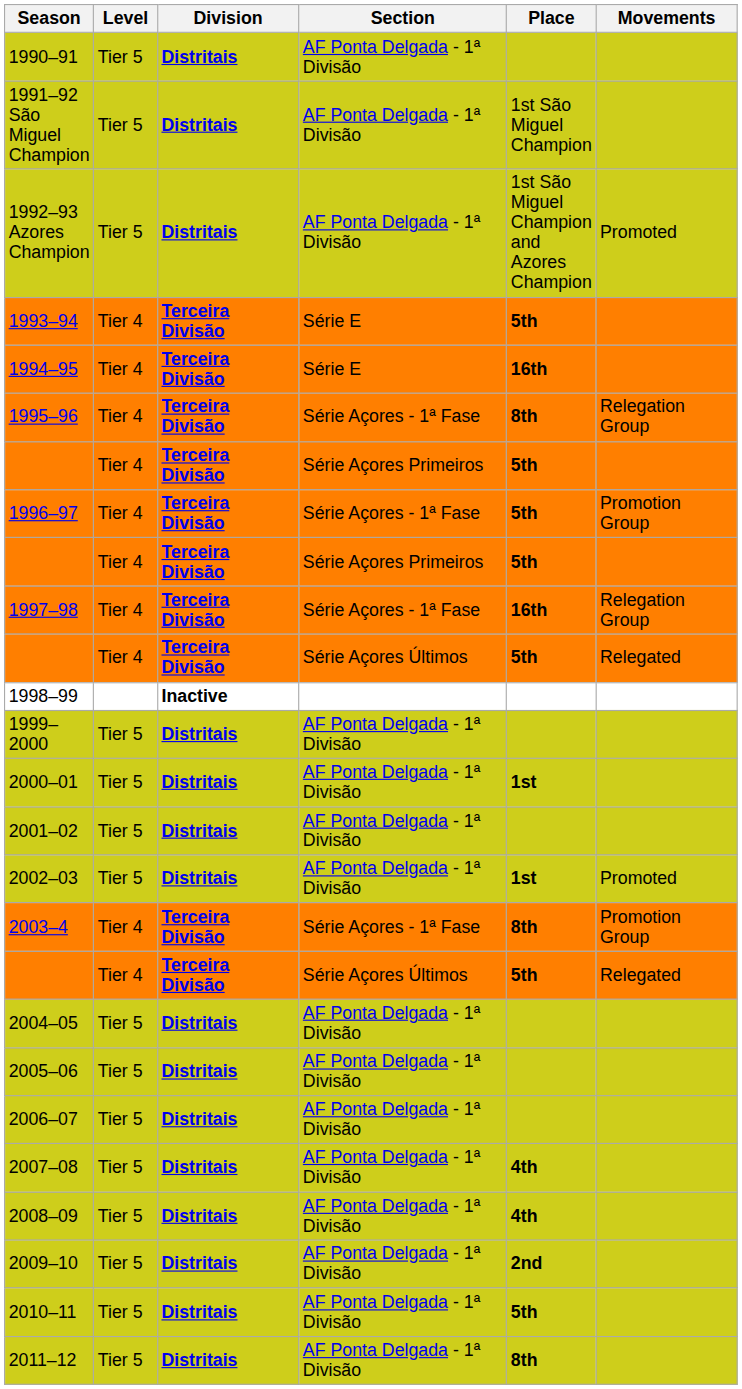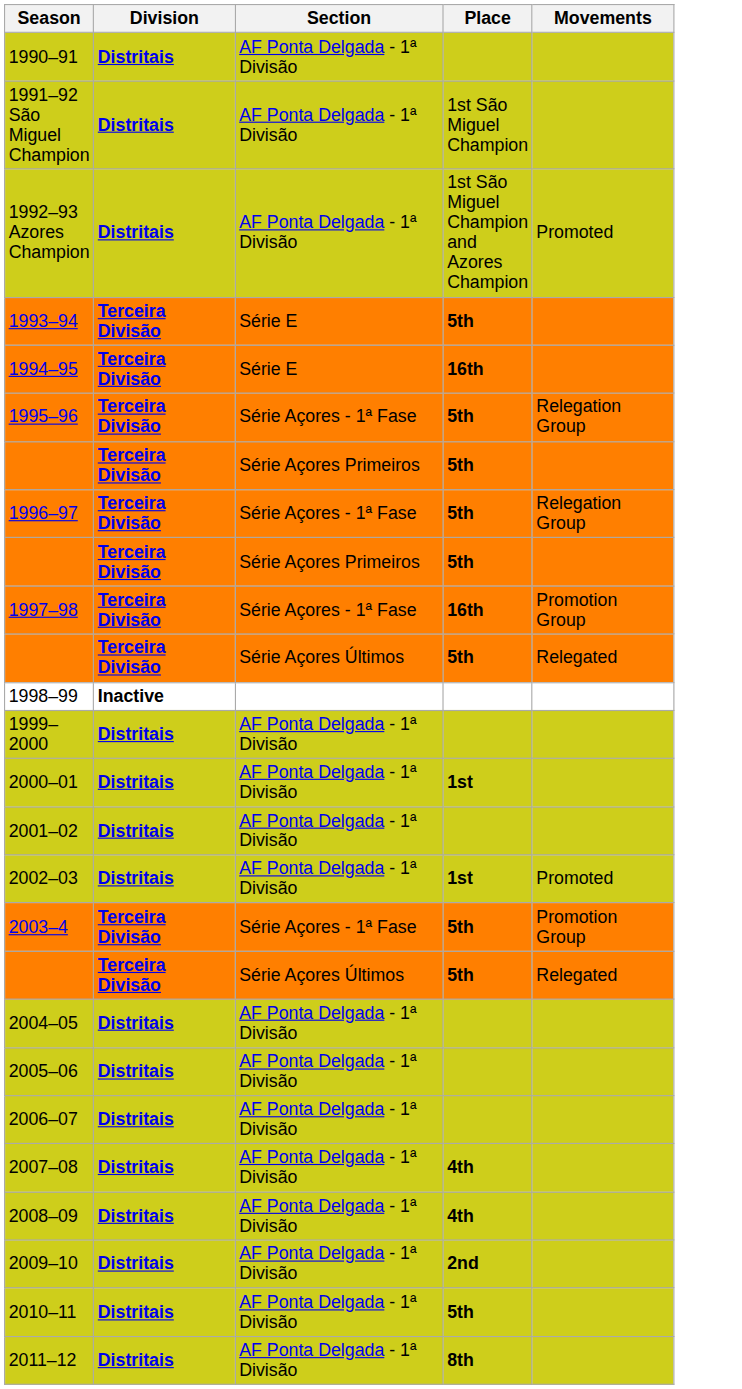 <table class="wikitable" style="text-align: left;">
 <tr>
 <th style="width: 60px;"><strong>Season</strong></th>
-<th style="width: 50px;"><strong>Level</strong></th>
 <th style="width: 120px;"><strong>Division</strong></th>
 <th style="width: 180px;"><strong>Section</strong></th>
 <th style="width: 50px;"><strong>Place</strong></th>
 <th style="width: 120px;"><strong>Movements</strong></th>
 </tr>
 <tr>
 <td style="background:#CECE1B;">1990–91</td>
-<td style="background:#CECE1B;">Tier 5</td>
 <td style="background:#CECE1B;"><strong><a href='#'>Distritais</a></strong></td>
 <td style="background:#CECE1B;"><a href='#'>AF Ponta Delgada</a> - 1ª Divisão</td>
 <td style="background:#CECE1B;"></td>
 <td style="background:#CECE1B;"></td>
 </tr>
 <tr>
 <td style="background:#CECE1B;">1991–92 São Miguel Champion</td>
-<td style="background:#CECE1B;">Tier 5</td>
 <td style="background:#CECE1B;"><strong><a href='#'>Distritais</a></strong></td>
 <td style="background:#CECE1B;"><a href='#'>AF Ponta Delgada</a> - 1ª Divisão</td>
 <td style="background:#CECE1B;">1st São Miguel Champion</td>
 <td style="background:#CECE1B;"></td>
 </tr>
 <tr>
 <td style="background:#CECE1B;">1992–93 Azores Champion</td>
-<td style="background:#CECE1B;">Tier 5</td>
 <td style="background:#CECE1B;"><strong><a href='#'>Distritais</a></strong></td>
 <td style="background:#CECE1B;"><a href='#'>AF Ponta Delgada</a> - 1ª Divisão</td>
 <td style="background:#CECE1B;">1st São Miguel Champion and Azores Champion</td>
 <td style="background:#CECE1B;">Promoted</td>
 </tr>
 <tr>
 <td style="background:#FF7F00;"><a href='#'>1993–94</a></td>
-<td style="background:#FF7F00;">Tier 4</td>
 <td style="background:#FF7F00;"><strong><a href='#'>Terceira Divisão</a></strong></td>
 <td style="background:#FF7F00;">Série E</td>
 <td style="background:#FF7F00;"><strong>5th</strong></td>
 <td style="background:#FF7F00;"></td>
 </tr>
 <tr>
 <td style="background:#FF7F00;"><a href='#'>1994–95</a></td>
-<td style="background:#FF7F00;">Tier 4</td>
 <td style="background:#FF7F00;"><strong><a href='#'>Terceira Divisão</a></strong></td>
 <td style="background:#FF7F00;">Série E</td>
 <td style="background:#FF7F00;"><strong>16th</strong></td>
 <td style="background:#FF7F00;"></td>
 </tr>
 <tr>
 <td style="background:#FF7F00;"><a href='#'>1995–96</a></td>
-<td style="background:#FF7F00;">Tier 4</td>
 <td style="background:#FF7F00;"><strong><a href='#'>Terceira Divisão</a></strong></td>
 <td style="background:#FF7F00;">Série Açores - 1ª Fase</td>
-<td style="background:#FF7F00;"><strong>8th</strong></td>
+<td style="background:#FF7F00;"><strong>5th</strong></td>
 <td style="background:#FF7F00;">Relegation Group</td>
 </tr>
 <tr>
 <td style="background:#FF7F00;"></td>
-<td style="background:#FF7F00;">Tier 4</td>
 <td style="background:#FF7F00;"><strong><a href='#'>Terceira Divisão</a></strong></td>
 <td style="background:#FF7F00;">Série Açores Primeiros</td>
 <td style="background:#FF7F00;"><strong>5th</strong></td>
 <td style="background:#FF7F00;"></td>
 </tr>
 <tr>
 <td style="background:#FF7F00;"><a href='#'>1996–97</a></td>
-<td style="background:#FF7F00;">Tier 4</td>
+<td style="background:#FF7F00;"><strong><a href='#'>Terceira Divisão</a></strong></td>
+<td style="background:#FF7F00;">Série Açores - 1ª Fase</td>
+<td style="background:#FF7F00;"><strong>5th</strong></td>
+<td style="background:#FF7F00;">Relegation Group</td>
+</tr>
+<tr>
+<td style="background:#FF7F00;"></td>
+<td style="background:#FF7F00;"><strong><a href='#'>Terceira Divisão</a></strong></td>
+<td style="background:#FF7F00;">Série Açores Primeiros</td>
+<td style="background:#FF7F00;"><strong>5th</strong></td>
+<td style="background:#FF7F00;"></td>
+</tr>
+<tr>
+<td style="background:#FF7F00;"><a href='#'>1997–98</a></td>
+<td style="background:#FF7F00;"><strong><a href='#'>Terceira Divisão</a></strong></td>
+<td style="background:#FF7F00;">Série Açores - 1ª Fase</td>
+<td style="background:#FF7F00;"><strong>16th</strong></td>
+<td style="background:#FF7F00;">Promotion Group</td>
+</tr>
+<tr>
+<td style="background:#FF7F00;"></td>
+<td style="background:#FF7F00;"><strong><a href='#'>Terceira Divisão</a></strong></td>
+<td style="background:#FF7F00;">Série Açores Últimos</td>
+<td style="background:#FF7F00;"><strong>5th</strong></td>
+<td style="background:#FF7F00;">Relegated</td>
+</tr>
+<tr>
+<td style="background:#FFFFFF;">1998–99</td>
+<td style="background:#FFFFFF;"><strong>Inactive</strong></td>
+<td style="background:#FFFFFF;"></td>
+<td style="background:#FFFFFF;"></td>
+<td style="background:#FFFFFF;"></td>
+</tr>
+<tr>
+<td style="background:#CECE1B;">1999–2000</td>
+<td style="background:#CECE1B;"><strong><a href='#'>Distritais</a></strong></td>
+<td style="background:#CECE1B;"><a href='#'>AF Ponta Delgada</a> - 1ª Divisão</td>
+<td style="background:#CECE1B;"></td>
+<td style="background:#CECE1B;"></td>
+</tr>
+<tr>
+<td style="background:#CECE1B;">2000–01</td>
+<td style="background:#CECE1B;"><strong><a href='#'>Distritais</a></strong></td>
+<td style="background:#CECE1B;"><a href='#'>AF Ponta Delgada</a> - 1ª Divisão</td>
+<td style="background:#CECE1B;"><strong>1st</strong></td>
+<td style="background:#CECE1B;"></td>
+</tr>
+<tr>
+<td style="background:#CECE1B;">2001–02</td>
+<td style="background:#CECE1B;"><strong><a href='#'>Distritais</a></strong></td>
+<td style="background:#CECE1B;"><a href='#'>AF Ponta Delgada</a> - 1ª Divisão</td>
+<td style="background:#CECE1B;"></td>
+<td style="background:#CECE1B;"></td>
+</tr>
+<tr>
+<td style="background:#CECE1B;">2002–03</td>
+<td style="background:#CECE1B;"><strong><a href='#'>Distritais</a></strong></td>
+<td style="background:#CECE1B;"><a href='#'>AF Ponta Delgada</a> - 1ª Divisão</td>
+<td style="background:#CECE1B;"><strong>1st</strong></td>
+<td style="background:#CECE1B;">Promoted</td>
+</tr>
+<tr>
+<td style="background:#FF7F00;"><a href='#'>2003–4</a></td>
 <td style="background:#FF7F00;"><strong><a href='#'>Terceira Divisão</a></strong></td>
 <td style="background:#FF7F00;">Série Açores - 1ª Fase</td>
 <td style="background:#FF7F00;"><strong>5th</strong></td>
 <td style="background:#FF7F00;">Promotion Group</td>
 </tr>
 <tr>
 <td style="background:#FF7F00;"></td>
-<td style="background:#FF7F00;">Tier 4</td>
-<td style="background:#FF7F00;"><strong><a href='#'>Terceira Divisão</a></strong></td>
-<td style="background:#FF7F00;">Série Açores Primeiros</td>
-<td style="background:#FF7F00;"><strong>5th</strong></td>
-<td style="background:#FF7F00;"></td>
-</tr>
-<tr>
-<td style="background:#FF7F00;"><a href='#'>1997–98</a></td>
-<td style="background:#FF7F00;">Tier 4</td>
-<td style="background:#FF7F00;"><strong><a href='#'>Terceira Divisão</a></strong></td>
-<td style="background:#FF7F00;">Série Açores - 1ª Fase</td>
-<td style="background:#FF7F00;"><strong>16th</strong></td>
-<td style="background:#FF7F00;">Relegation Group</td>
-</tr>
-<tr>
-<td style="background:#FF7F00;"></td>
-<td style="background:#FF7F00;">Tier 4</td>
-<td style="background:#FF7F00;"><strong><a href='#'>Terceira Divisão</a></strong></td>
-<td style="background:#FF7F00;">Série Açores Últimos</td>
-<td style="background:#FF7F00;"><strong>5th</strong></td>
-<td style="background:#FF7F00;">Relegated</td>
-</tr>
-<tr>
-<td style="background:#FFFFFF;">1998–99</td>
-<td style="background:#FFFFFF;"></td>
-<td style="background:#FFFFFF;"><strong>Inactive</strong></td>
-<td style="background:#FFFFFF;"></td>
-<td style="background:#FFFFFF;"></td>
-<td style="background:#FFFFFF;"></td>
-</tr>
-<tr>
-<td style="background:#CECE1B;">1999–2000</td>
-<td style="background:#CECE1B;">Tier 5</td>
-<td style="background:#CECE1B;"><strong><a href='#'>Distritais</a></strong></td>
-<td style="background:#CECE1B;"><a href='#'>AF Ponta Delgada</a> - 1ª Divisão</td>
-<td style="background:#CECE1B;"></td>
-<td style="background:#CECE1B;"></td>
-</tr>
-<tr>
-<td style="background:#CECE1B;">2000–01</td>
-<td style="background:#CECE1B;">Tier 5</td>
-<td style="background:#CECE1B;"><strong><a href='#'>Distritais</a></strong></td>
-<td style="background:#CECE1B;"><a href='#'>AF Ponta Delgada</a> - 1ª Divisão</td>
-<td style="background:#CECE1B;"><strong>1st</strong></td>
-<td style="background:#CECE1B;"></td>
-</tr>
-<tr>
-<td style="background:#CECE1B;">2001–02</td>
-<td style="background:#CECE1B;">Tier 5</td>
-<td style="background:#CECE1B;"><strong><a href='#'>Distritais</a></strong></td>
-<td style="background:#CECE1B;"><a href='#'>AF Ponta Delgada</a> - 1ª Divisão</td>
-<td style="background:#CECE1B;"></td>
-<td style="background:#CECE1B;"></td>
-</tr>
-<tr>
-<td style="background:#CECE1B;">2002–03</td>
-<td style="background:#CECE1B;">Tier 5</td>
-<td style="background:#CECE1B;"><strong><a href='#'>Distritais</a></strong></td>
-<td style="background:#CECE1B;"><a href='#'>AF Ponta Delgada</a> - 1ª Divisão</td>
-<td style="background:#CECE1B;"><strong>1st</strong></td>
-<td style="background:#CECE1B;">Promoted</td>
-</tr>
-<tr>
-<td style="background:#FF7F00;"><a href='#'>2003–4</a></td>
-<td style="background:#FF7F00;">Tier 4</td>
-<td style="background:#FF7F00;"><strong><a href='#'>Terceira Divisão</a></strong></td>
-<td style="background:#FF7F00;">Série Açores - 1ª Fase</td>
-<td style="background:#FF7F00;"><strong>8th</strong></td>
-<td style="background:#FF7F00;">Promotion Group</td>
-</tr>
-<tr>
-<td style="background:#FF7F00;"></td>
-<td style="background:#FF7F00;">Tier 4</td>
 <td style="background:#FF7F00;"><strong><a href='#'>Terceira Divisão</a></strong></td>
 <td style="background:#FF7F00;">Série Açores Últimos</td>
 <td style="background:#FF7F00;"><strong>5th</strong></td>
 <td style="background:#FF7F00;">Relegated</td>
 </tr>
 <tr>
 <td style="background:#CECE1B;">2004–05</td>
-<td style="background:#CECE1B;">Tier 5</td>
 <td style="background:#CECE1B;"><strong><a href='#'>Distritais</a></strong></td>
 <td style="background:#CECE1B;"><a href='#'>AF Ponta Delgada</a> - 1ª Divisão</td>
 <td style="background:#CECE1B;"></td>
 <td style="background:#CECE1B;"></td>
 </tr>
 <tr>
 <td style="background:#CECE1B;">2005–06</td>
-<td style="background:#CECE1B;">Tier 5</td>
 <td style="background:#CECE1B;"><strong><a href='#'>Distritais</a></strong></td>
 <td style="background:#CECE1B;"><a href='#'>AF Ponta Delgada</a> - 1ª Divisão</td>
 <td style="background:#CECE1B;"></td>
 <td style="background:#CECE1B;"></td>
 </tr>
 <tr>
 <td style="background:#CECE1B;">2006–07</td>
-<td style="background:#CECE1B;">Tier 5</td>
 <td style="background:#CECE1B;"><strong><a href='#'>Distritais</a></strong></td>
 <td style="background:#CECE1B;"><a href='#'>AF Ponta Delgada</a> - 1ª Divisão</td>
 <td style="background:#CECE1B;"></td>
 <td style="background:#CECE1B;"></td>
 </tr>
 <tr>
 <td style="background:#CECE1B;">2007–08</td>
-<td style="background:#CECE1B;">Tier 5</td>
 <td style="background:#CECE1B;"><strong><a href='#'>Distritais</a></strong></td>
 <td style="background:#CECE1B;"><a href='#'>AF Ponta Delgada</a> - 1ª Divisão</td>
 <td style="background:#CECE1B;"><strong>4th</strong></td>
 <td style="background:#CECE1B;"></td>
 </tr>
 <tr>
 <td style="background:#CECE1B;">2008–09</td>
-<td style="background:#CECE1B;">Tier 5</td>
 <td style="background:#CECE1B;"><strong><a href='#'>Distritais</a></strong></td>
 <td style="background:#CECE1B;"><a href='#'>AF Ponta Delgada</a> - 1ª Divisão</td>
 <td style="background:#CECE1B;"><strong>4th</strong></td>
 <td style="background:#CECE1B;"></td>
 </tr>
 <tr>
 <td style="background:#CECE1B;">2009–10</td>
-<td style="background:#CECE1B;">Tier 5</td>
 <td style="background:#CECE1B;"><strong><a href='#'>Distritais</a></strong></td>
 <td style="background:#CECE1B;"><a href='#'>AF Ponta Delgada</a> - 1ª Divisão</td>
 <td style="background:#CECE1B;"><strong>2nd</strong></td>
 <td style="background:#CECE1B;"></td>
 </tr>
 <tr>
 <td style="background:#CECE1B;">2010–11</td>
-<td style="background:#CECE1B;">Tier 5</td>
 <td style="background:#CECE1B;"><strong><a href='#'>Distritais</a></strong></td>
 <td style="background:#CECE1B;"><a href='#'>AF Ponta Delgada</a> - 1ª Divisão</td>
 <td style="background:#CECE1B;"><strong>5th</strong></td>
 <td style="background:#CECE1B;"></td>
 </tr>
 <tr>
 <td style="background:#CECE1B;">2011–12</td>
-<td style="background:#CECE1B;">Tier 5</td>
 <td style="background:#CECE1B;"><strong><a href='#'>Distritais</a></strong></td>
 <td style="background:#CECE1B;"><a href='#'>AF Ponta Delgada</a> - 1ª Divisão</td>
 <td style="background:#CECE1B;"><strong>8th</strong></td>
 <td style="background:#CECE1B;"></td>
 </tr>
 </table>
